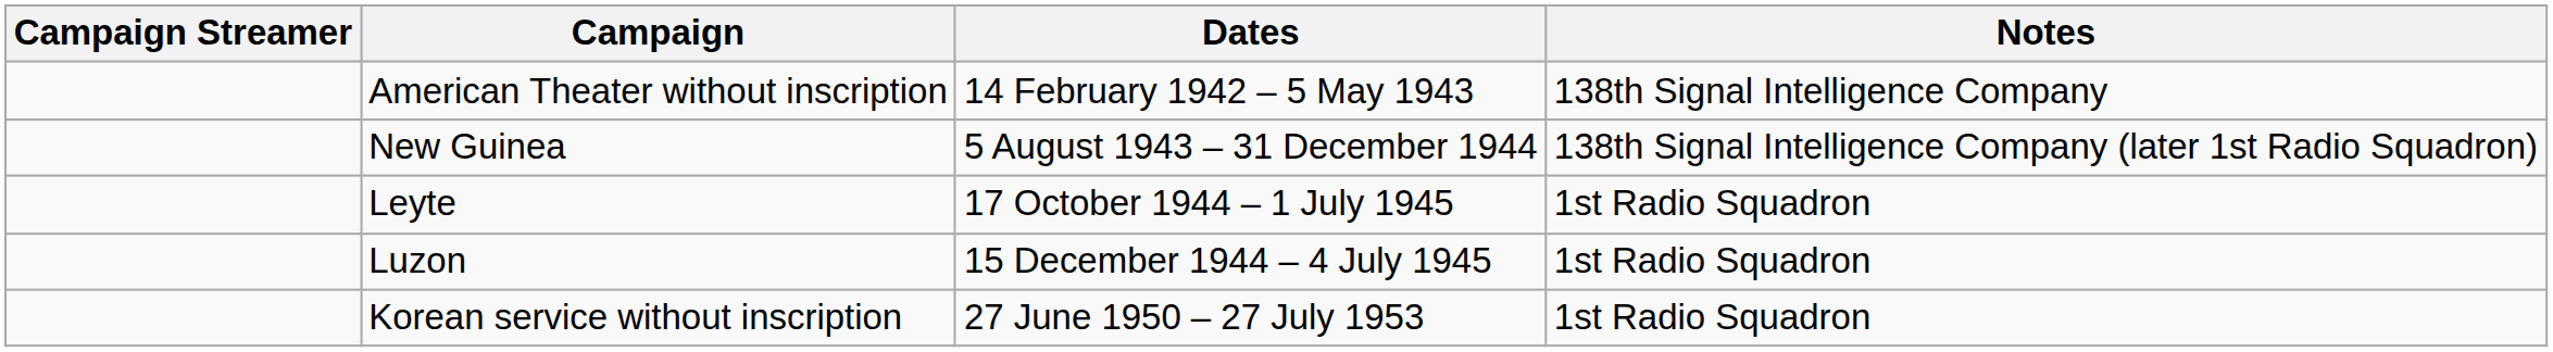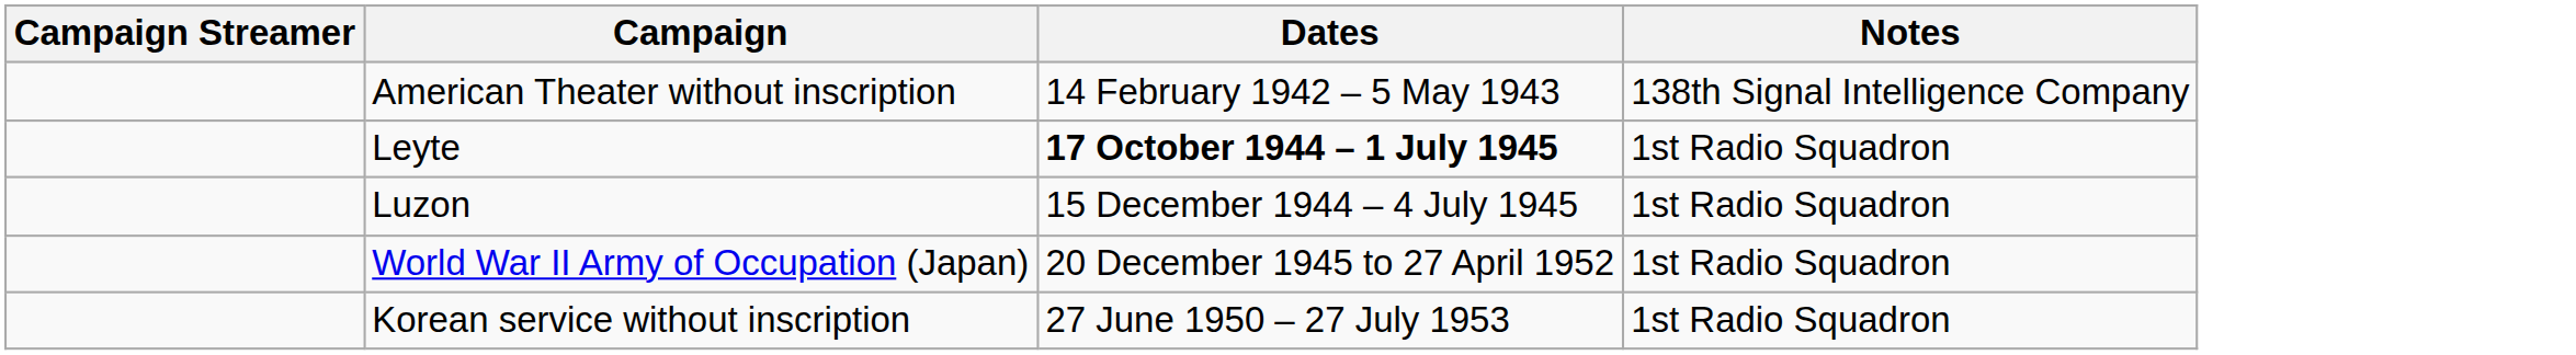 <table class="wikitable">
 <tr style="background:#efefef;">
 <th>Campaign Streamer</th>
 <th>Campaign</th>
 <th>Dates</th>
 <th>Notes</th>
 </tr>
 <tr>
 <td></td>
 <td>American Theater without inscription</td>
 <td>14 February 1942 – 5 May 1943</td>
 <td>138th Signal Intelligence Company</td>
 </tr>
 <tr>
 <td></td>
-<td>New Guinea</td>
-<td>5 August 1943 – 31 December 1944</td>
-<td>138th Signal Intelligence Company (later 1st Radio Squadron)</td>
-</tr>
-<tr>
-<td></td>
 <td>Leyte</td>
-<td>17 October 1944 – 1 July 1945</td>
+<td><strong>17 October 1944 – 1 July 1945</strong></td>
 <td>1st Radio Squadron</td>
 </tr>
 <tr>
 <td></td>
 <td>Luzon</td>
 <td>15 December 1944 – 4 July 1945</td>
 <td>1st Radio Squadron</td>
 </tr>
 <tr>
 <td></td>
+<td><a href='#'>World War II Army of Occupation</a> (Japan)</td>
+<td>20 December 1945 to 27 April 1952</td>
+<td>1st Radio Squadron</td>
+</tr>
+<tr>
+<td></td>
 <td>Korean service without inscription</td>
 <td>27 June 1950 – 27 July 1953</td>
 <td>1st Radio Squadron</td>
 </tr>
 </table>
